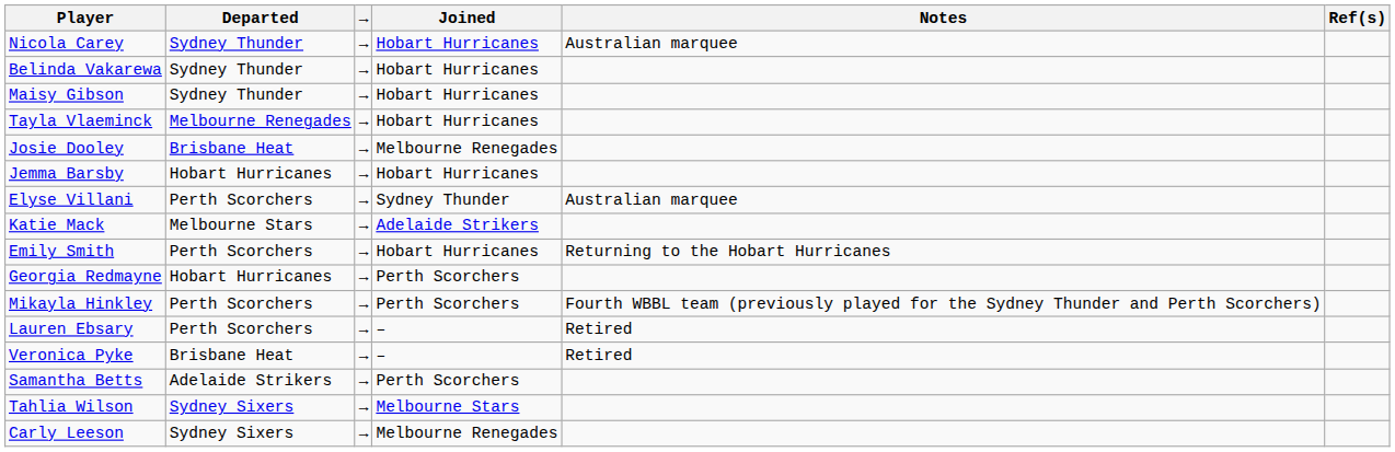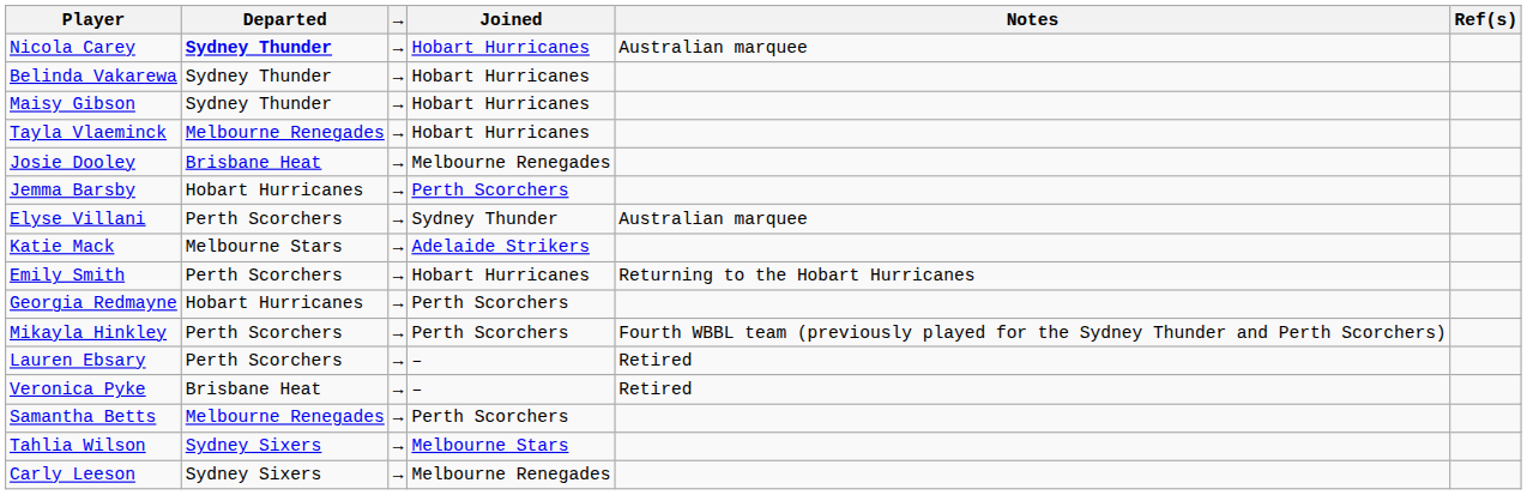 <table class="wikitable">
 <tr>
 <th>Player</th>
 <th>Departed</th>
 <th>→</th>
 <th>Joined</th>
 <th>Notes</th>
 <th>Ref(s)</th>
 </tr>
 <tr>
 <td><a href='#'>Nicola Carey</a></td>
-<td><a href='#'>Sydney Thunder</a></td>
+<td><strong><a href='#'>Sydney Thunder</a></strong></td>
 <td>→</td>
 <td><a href='#'>Hobart Hurricanes</a></td>
 <td>Australian marquee</td>
 <td></td>
 </tr>
 <tr>
 <td><a href='#'>Belinda Vakarewa</a></td>
 <td>Sydney Thunder</td>
 <td>→</td>
 <td>Hobart Hurricanes</td>
 <td></td>
 <td></td>
 </tr>
 <tr>
 <td><a href='#'>Maisy Gibson</a></td>
 <td>Sydney Thunder</td>
 <td>→</td>
 <td>Hobart Hurricanes</td>
 <td></td>
 <td></td>
 </tr>
 <tr>
 <td><a href='#'>Tayla Vlaeminck</a></td>
 <td><a href='#'>Melbourne Renegades</a></td>
 <td>→</td>
 <td>Hobart Hurricanes</td>
 <td></td>
 <td></td>
 </tr>
 <tr>
 <td><a href='#'>Josie Dooley</a></td>
 <td><a href='#'>Brisbane Heat</a></td>
 <td>→</td>
 <td>Melbourne Renegades</td>
 <td></td>
 <td></td>
 </tr>
 <tr>
 <td><a href='#'>Jemma Barsby</a></td>
 <td>Hobart Hurricanes</td>
 <td>→</td>
-<td>Hobart Hurricanes</td>
+<td><a href='#'>Perth Scorchers</a></td>
 <td></td>
 <td></td>
 </tr>
 <tr>
 <td><a href='#'>Elyse Villani</a></td>
 <td>Perth Scorchers</td>
 <td>→</td>
 <td>Sydney Thunder</td>
 <td>Australian marquee</td>
 <td></td>
 </tr>
 <tr>
 <td><a href='#'>Katie Mack</a></td>
 <td>Melbourne Stars</td>
 <td>→</td>
 <td><a href='#'>Adelaide Strikers</a></td>
 <td></td>
 <td></td>
 </tr>
 <tr>
 <td><a href='#'>Emily Smith</a></td>
 <td>Perth Scorchers</td>
 <td>→</td>
 <td>Hobart Hurricanes</td>
 <td>Returning to the Hobart Hurricanes</td>
 <td></td>
 </tr>
 <tr>
 <td><a href='#'>Georgia Redmayne</a></td>
 <td>Hobart Hurricanes</td>
 <td>→</td>
 <td>Perth Scorchers</td>
 <td></td>
 <td></td>
 </tr>
 <tr>
 <td><a href='#'>Mikayla Hinkley</a></td>
 <td>Perth Scorchers</td>
 <td>→</td>
 <td>Perth Scorchers</td>
 <td>Fourth WBBL team (previously played for the Sydney Thunder and Perth Scorchers)</td>
 <td></td>
 </tr>
 <tr>
 <td><a href='#'>Lauren Ebsary</a></td>
 <td>Perth Scorchers</td>
 <td>→</td>
 <td>–</td>
 <td>Retired</td>
 <td></td>
 </tr>
 <tr>
 <td><a href='#'>Veronica Pyke</a></td>
 <td>Brisbane Heat</td>
 <td>→</td>
 <td>–</td>
 <td>Retired</td>
 <td></td>
 </tr>
 <tr>
 <td><a href='#'>Samantha Betts</a></td>
-<td>Adelaide Strikers</td>
+<td><a href='#'>Melbourne Renegades</a></td>
 <td>→</td>
 <td>Perth Scorchers</td>
 <td></td>
 <td></td>
 </tr>
 <tr>
 <td><a href='#'>Tahlia Wilson</a></td>
 <td><a href='#'>Sydney Sixers</a></td>
 <td>→</td>
 <td><a href='#'>Melbourne Stars</a></td>
 <td></td>
 <td></td>
 </tr>
 <tr>
 <td><a href='#'>Carly Leeson</a></td>
 <td>Sydney Sixers</td>
 <td>→</td>
 <td>Melbourne Renegades</td>
 <td></td>
 <td></td>
 </tr>
 </table>
